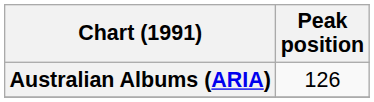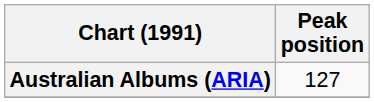 <table class="wikitable sortable plainrowheaders" style="text-align:center">
 <tr>
 <th scope="col">Chart (1991)</th>
 <th scope="col">Peak<br> position</th>
 </tr>
 <tr>
 <th scope="row">Australian Albums (<a href='#'>ARIA</a>)</th>
-<td>126</td>
+<td>127</td>
 </tr>
 <tr>
 </tr>
 <tr>
 </tr>
 <tr>
 </tr>
 <tr>
 </tr>
 <tr>
 </tr>
 <tr>
 </tr>
 <tr>
 </tr>
 </table>
